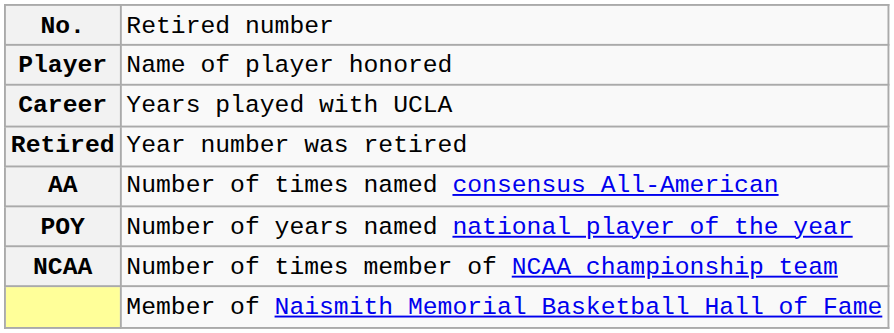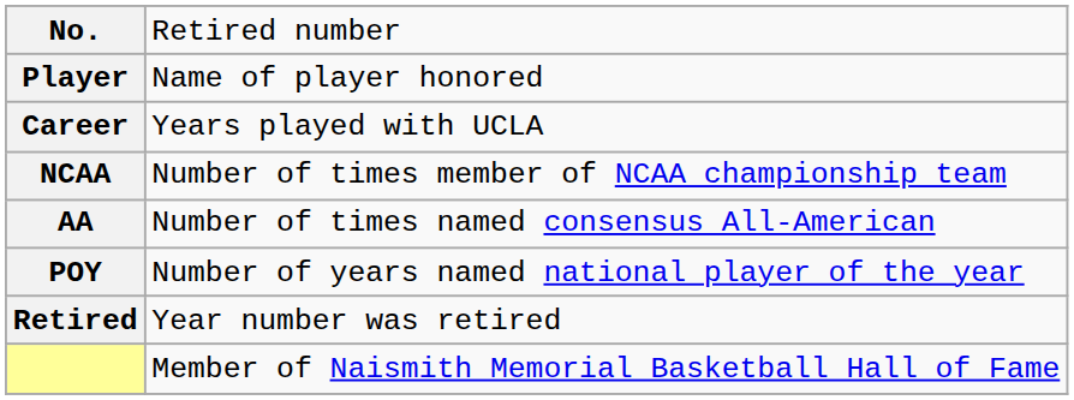 <table class="wikitable" border="1">
 <tr>
 <th scope="row">No.</th>
 <td>Retired number</td>
 </tr>
 <tr>
 <th scope="row">Player</th>
 <td>Name of player honored</td>
 </tr>
 <tr>
 <th scope="row">Career</th>
 <td>Years played with UCLA</td>
 </tr>
 <tr>
-<th scope="row">Retired</th>
-<td>Year number was retired</td>
+<th scope="row">NCAA</th>
+<td>Number of times member of <a href='#'>NCAA championship team</a></td>
 </tr>
 <tr>
 <th scope="row">AA</th>
 <td>Number of times named <a href='#'>consensus All-American</a></td>
 </tr>
 <tr>
 <th scope="row">POY</th>
 <td>Number of years named <a href='#'>national player of the year</a></td>
 </tr>
 <tr>
-<th scope="row">NCAA</th>
-<td>Number of times member of <a href='#'>NCAA championship team</a></td>
+<th scope="row">Retired</th>
+<td>Year number was retired</td>
 </tr>
 <tr>
 <td style="background:#FFFF99;"></td>
 <td>Member of <a href='#'>Naismith Memorial Basketball Hall of Fame</a></td>
 </tr>
 </table>
